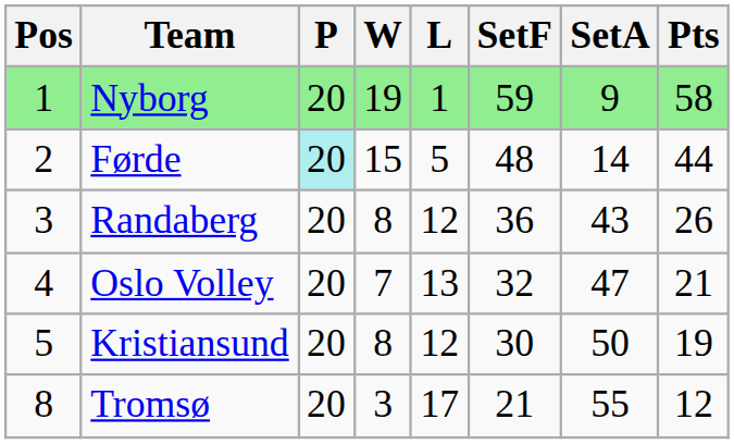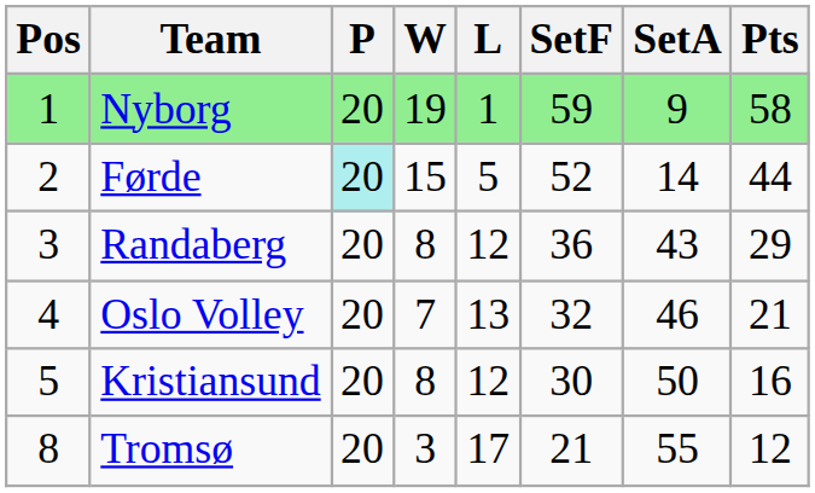 <table class="wikitable sortable" style="text-align: center;">
 <tr>
 <th>Pos</th>
 <th>Team</th>
 <th>P</th>
 <th>W</th>
 <th>L</th>
 <th>SetF</th>
 <th>SetA</th>
 <th>Pts</th>
 </tr>
 <tr style="background:#90EE90;">
 <td>1</td>
 <td align="left"><a href='#'>Nyborg</a></td>
 <td>20</td>
 <td>19</td>
 <td>1</td>
 <td>59</td>
 <td>9</td>
 <td>58</td>
 </tr>
 <tr>
 <td>2</td>
 <td align="left"><a href='#'>Førde</a></td>
 <td style="background: paleturquoise;">20</td>
 <td>15</td>
 <td>5</td>
-<td>48</td>
+<td>52</td>
 <td>14</td>
 <td>44</td>
 </tr>
 <tr>
 <td>3</td>
 <td align="left"><a href='#'>Randaberg</a></td>
 <td>20</td>
 <td>8</td>
 <td>12</td>
 <td>36</td>
 <td>43</td>
-<td>26</td>
+<td>29</td>
 </tr>
 <tr>
 <td>4</td>
 <td align="left"><a href='#'>Oslo Volley</a></td>
 <td>20</td>
 <td>7</td>
 <td>13</td>
 <td>32</td>
-<td>47</td>
+<td>46</td>
 <td>21</td>
 </tr>
 <tr>
 <td>5</td>
 <td align="left"><a href='#'>Kristiansund</a></td>
 <td>20</td>
 <td>8</td>
 <td>12</td>
 <td>30</td>
 <td>50</td>
-<td>19</td>
+<td>16</td>
 </tr>
 <tr>
 <td>8</td>
 <td align="left"><a href='#'>Tromsø</a></td>
 <td>20</td>
 <td>3</td>
 <td>17</td>
 <td>21</td>
 <td>55</td>
 <td>12</td>
 </tr>
 </table>
